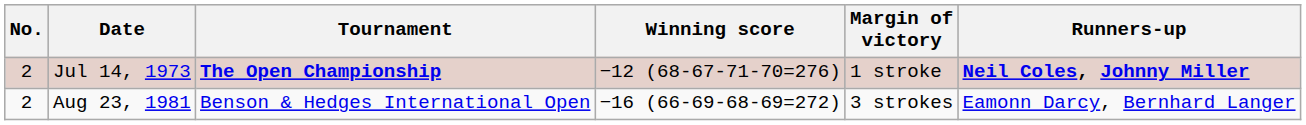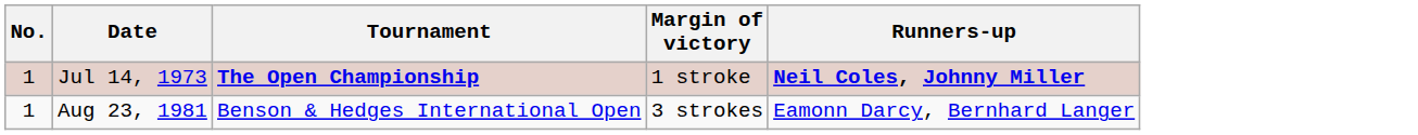 <table class="wikitable" style="font-size:95%;">
 <tr>
 <th>No.</th>
 <th>Date</th>
 <th>Tournament</th>
-<th>Winning score</th>
 <th>Margin of<br>victory</th>
 <th>Runners-up</th>
 </tr>
 <tr style="background:#e5d1cb;">
-<td align=center>2</td>
+<td align=center>1</td>
 <td align=right>Jul 14, <a href='#'>1973</a></td>
 <td><strong><a href='#'>The Open Championship</a></strong></td>
-<td>−12 (68-67-71-70=276)</td>
 <td>1 stroke</td>
 <td><strong> <a href='#'>Neil Coles</a>,  <a href='#'>Johnny Miller</a></strong></td>
 </tr>
 <tr>
-<td align=center>2</td>
+<td align=center>1</td>
 <td align=right>Aug 23, <a href='#'>1981</a></td>
 <td><a href='#'>Benson & Hedges International Open</a></td>
-<td>−16 (66-69-68-69=272)</td>
 <td>3 strokes</td>
 <td> <a href='#'>Eamonn Darcy</a>,  <a href='#'>Bernhard Langer</a></td>
 </tr>
 </table>
